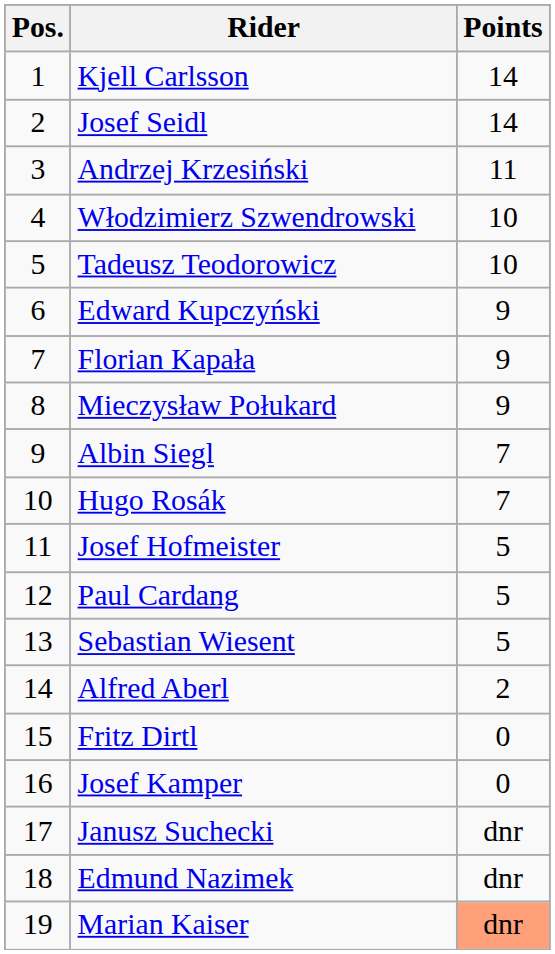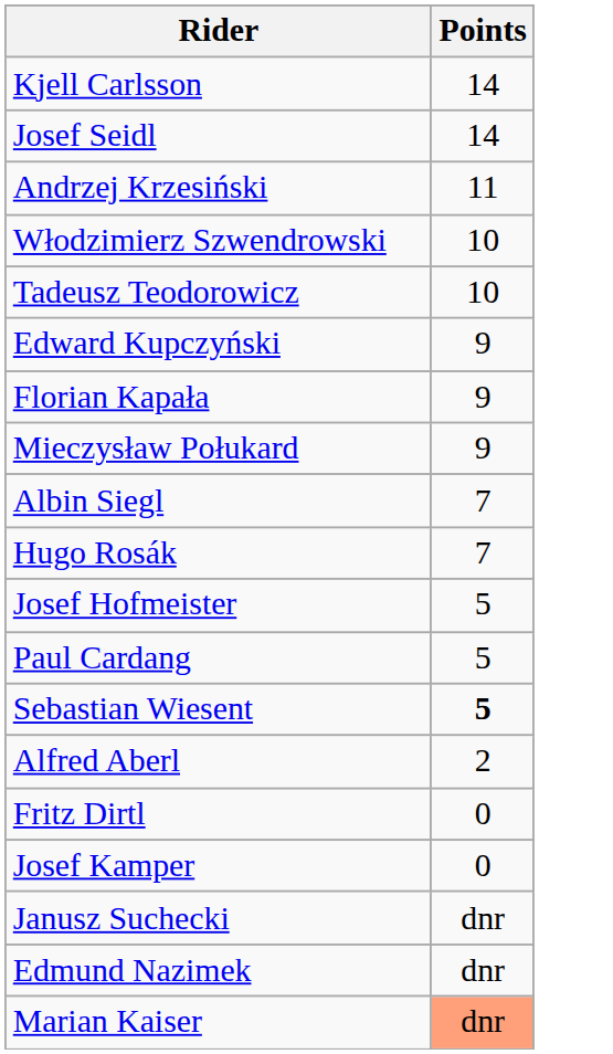 <table class="wikitable" style="text-align:center;">
 <tr>
-<th width=25px>Pos.</th>
 <th width=200px>Rider</th>
 <th width=40px>Points</th>
 </tr>
 <tr>
-<td>1</td>
 <td align=left> <a href='#'>Kjell Carlsson</a></td>
 <td>14</td>
 </tr>
 <tr>
-<td>2</td>
 <td align=left> <a href='#'>Josef Seidl</a></td>
 <td>14</td>
 </tr>
 <tr>
-<td>3</td>
 <td align=left> <a href='#'>Andrzej Krzesiński</a></td>
 <td>11</td>
 </tr>
 <tr>
-<td>4</td>
 <td align=left> <a href='#'>Włodzimierz Szwendrowski</a></td>
 <td>10</td>
 </tr>
 <tr>
-<td>5</td>
 <td align=left> <a href='#'>Tadeusz Teodorowicz</a></td>
 <td>10</td>
 </tr>
 <tr>
-<td>6</td>
 <td align=left> <a href='#'>Edward Kupczyński</a></td>
 <td>9</td>
 </tr>
 <tr>
-<td>7</td>
 <td align=left> <a href='#'>Florian Kapała</a></td>
 <td>9</td>
 </tr>
 <tr>
-<td>8</td>
 <td align=left> <a href='#'>Mieczysław Połukard</a></td>
 <td>9</td>
 </tr>
 <tr>
-<td>9</td>
 <td align=left> <a href='#'>Albin Siegl</a></td>
 <td>7</td>
 </tr>
 <tr>
-<td>10</td>
 <td align=left> <a href='#'>Hugo Rosák</a></td>
 <td>7</td>
 </tr>
 <tr>
-<td>11</td>
 <td align=left> <a href='#'>Josef Hofmeister</a></td>
 <td>5</td>
 </tr>
 <tr>
-<td>12</td>
 <td align=left> <a href='#'>Paul Cardang</a></td>
 <td>5</td>
 </tr>
 <tr>
-<td>13</td>
 <td align=left> <a href='#'>Sebastian Wiesent</a></td>
-<td>5</td>
+<td><strong>5</strong></td>
 </tr>
 <tr>
-<td>14</td>
 <td align=left> <a href='#'>Alfred Aberl</a></td>
 <td>2</td>
 </tr>
 <tr>
-<td>15</td>
 <td align=left> <a href='#'>Fritz Dirtl</a></td>
 <td>0</td>
 </tr>
 <tr>
-<td>16</td>
 <td align=left> <a href='#'>Josef Kamper</a></td>
 <td>0</td>
 </tr>
 <tr>
-<td>17</td>
 <td align=left> <a href='#'>Janusz Suchecki</a></td>
 <td>dnr</td>
 </tr>
 <tr>
-<td>18</td>
 <td align=left> <a href='#'>Edmund Nazimek</a></td>
 <td>dnr</td>
 </tr>
 <tr>
-<td>19</td>
 <td align=left> <a href='#'>Marian Kaiser</a></td>
 <td style="background: lightsalmon;">dnr</td>
 </tr>
 </table>
